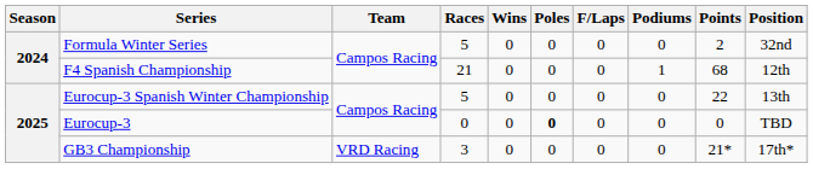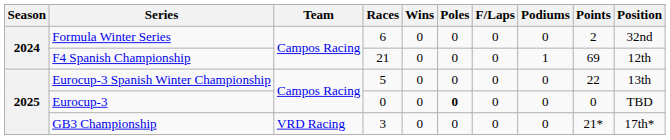 <table class="wikitable" style="font-size: 90%; text-align:center">
 <tr>
 <th>Season</th>
 <th>Series</th>
 <th>Team</th>
 <th>Races</th>
 <th>Wins</th>
 <th>Poles</th>
 <th>F/Laps</th>
 <th>Podiums</th>
 <th>Points</th>
 <th>Position</th>
 </tr>
 <tr>
 <th rowspan="2">2024</th>
 <td align=left nowrap><a href='#'>Formula Winter Series</a></td>
 <td rowspan="2" align=left nowrap><a href='#'>Campos Racing</a></td>
-<td>5</td>
+<td>6</td>
 <td>0</td>
 <td>0</td>
 <td>0</td>
 <td>0</td>
 <td>2</td>
 <td>32nd</td>
 </tr>
 <tr>
 <td align=left><a href='#'>F4 Spanish Championship</a></td>
 <td>21</td>
 <td>0</td>
 <td>0</td>
 <td>0</td>
 <td>1</td>
-<td>68</td>
+<td>69</td>
 <td>12th</td>
 </tr>
 <tr>
 <th rowspan="3">2025</th>
 <td align=left><a href='#'>Eurocup-3 Spanish Winter Championship</a></td>
 <td rowspan="2" align="left"><a href='#'>Campos Racing</a></td>
 <td>5</td>
 <td>0</td>
 <td>0</td>
 <td>0</td>
 <td>0</td>
 <td>22</td>
 <td>13th</td>
 </tr>
 <tr>
 <td align=left><a href='#'>Eurocup-3</a></td>
 <td>0</td>
 <td>0</td>
 <td><strong>0</strong></td>
 <td>0</td>
 <td>0</td>
 <td>0</td>
 <td>TBD</td>
 </tr>
 <tr>
 <td align=left><a href='#'>GB3 Championship</a></td>
 <td align=left><a href='#'>VRD Racing</a></td>
 <td>3</td>
 <td>0</td>
 <td>0</td>
 <td>0</td>
 <td>0</td>
 <td>21*</td>
 <td>17th*</td>
 </tr>
 </table>
